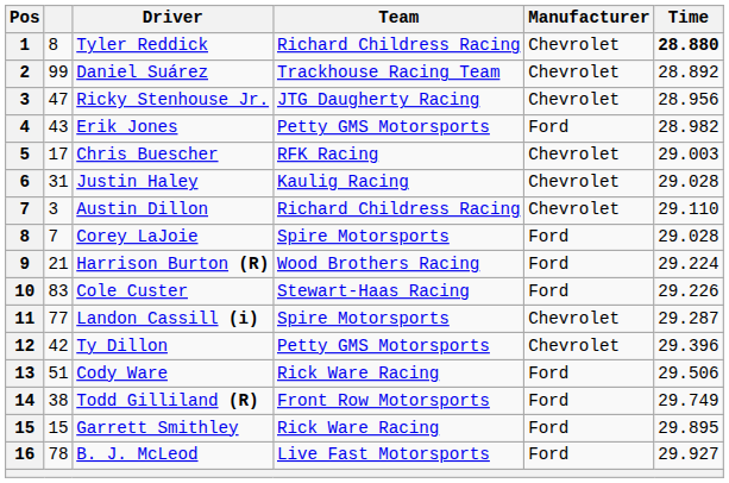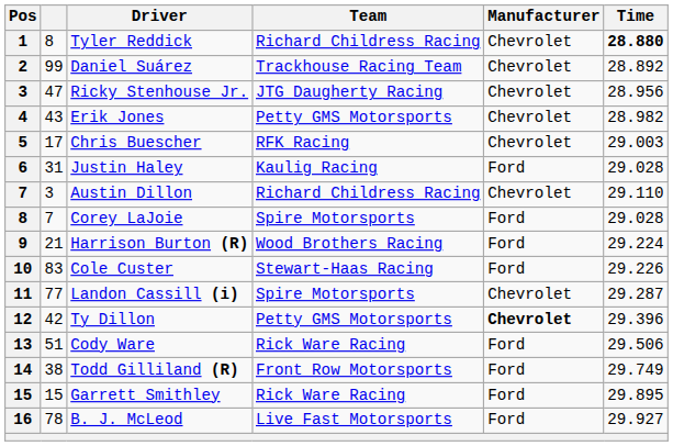 <table class="wikitable" style="font-size:95%">
 <tr>
 <th>Pos</th>
 <th></th>
 <th>Driver</th>
 <th>Team</th>
 <th>Manufacturer</th>
 <th>Time</th>
 </tr>
 <tr>
 <th>1</th>
 <td>8</td>
 <td><a href='#'>Tyler Reddick</a></td>
 <td><a href='#'>Richard Childress Racing</a></td>
 <td>Chevrolet</td>
 <td><strong>28.880</strong></td>
 </tr>
 <tr>
 <th>2</th>
 <td>99</td>
 <td><a href='#'>Daniel Suárez</a></td>
 <td><a href='#'>Trackhouse Racing Team</a></td>
 <td>Chevrolet</td>
 <td>28.892</td>
 </tr>
 <tr>
 <th>3</th>
 <td>47</td>
 <td><a href='#'>Ricky Stenhouse Jr.</a></td>
 <td><a href='#'>JTG Daugherty Racing</a></td>
 <td>Chevrolet</td>
 <td>28.956</td>
 </tr>
 <tr>
 <th>4</th>
 <td>43</td>
 <td><a href='#'>Erik Jones</a></td>
 <td><a href='#'>Petty GMS Motorsports</a></td>
-<td>Ford</td>
+<td>Chevrolet</td>
 <td>28.982</td>
 </tr>
 <tr>
 <th>5</th>
 <td>17</td>
 <td><a href='#'>Chris Buescher</a></td>
 <td><a href='#'>RFK Racing</a></td>
 <td>Chevrolet</td>
 <td>29.003</td>
 </tr>
 <tr>
 <th>6</th>
 <td>31</td>
 <td><a href='#'>Justin Haley</a></td>
 <td><a href='#'>Kaulig Racing</a></td>
-<td>Chevrolet</td>
+<td>Ford</td>
 <td>29.028</td>
 </tr>
 <tr>
 <th>7</th>
 <td>3</td>
 <td><a href='#'>Austin Dillon</a></td>
 <td><a href='#'>Richard Childress Racing</a></td>
 <td>Chevrolet</td>
 <td>29.110</td>
 </tr>
 <tr>
 <th>8</th>
 <td>7</td>
 <td><a href='#'>Corey LaJoie</a></td>
 <td><a href='#'>Spire Motorsports</a></td>
 <td>Ford</td>
 <td>29.028</td>
 </tr>
 <tr>
 <th>9</th>
 <td>21</td>
 <td><a href='#'>Harrison Burton</a> <strong>(R)</strong></td>
 <td><a href='#'>Wood Brothers Racing</a></td>
 <td>Ford</td>
 <td>29.224</td>
 </tr>
 <tr>
 <th>10</th>
 <td>83</td>
 <td><a href='#'>Cole Custer</a></td>
 <td><a href='#'>Stewart-Haas Racing</a></td>
 <td>Ford</td>
 <td>29.226</td>
 </tr>
 <tr>
 <th>11</th>
 <td>77</td>
 <td><a href='#'>Landon Cassill</a> <strong>(i)</strong></td>
 <td><a href='#'>Spire Motorsports</a></td>
 <td>Chevrolet</td>
 <td>29.287</td>
 </tr>
 <tr>
 <th>12</th>
 <td>42</td>
 <td><a href='#'>Ty Dillon</a></td>
 <td><a href='#'>Petty GMS Motorsports</a></td>
-<td>Chevrolet</td>
+<td><strong>Chevrolet</strong></td>
 <td>29.396</td>
 </tr>
 <tr>
 <th>13</th>
 <td>51</td>
 <td><a href='#'>Cody Ware</a></td>
 <td><a href='#'>Rick Ware Racing</a></td>
 <td>Ford</td>
 <td>29.506</td>
 </tr>
 <tr>
 <th>14</th>
 <td>38</td>
 <td><a href='#'>Todd Gilliland</a> <strong>(R)</strong></td>
 <td><a href='#'>Front Row Motorsports</a></td>
 <td>Ford</td>
 <td>29.749</td>
 </tr>
 <tr>
 <th>15</th>
 <td>15</td>
 <td><a href='#'>Garrett Smithley</a></td>
 <td><a href='#'>Rick Ware Racing</a></td>
 <td>Ford</td>
 <td>29.895</td>
 </tr>
 <tr>
 <th>16</th>
 <td>78</td>
 <td><a href='#'>B. J. McLeod</a></td>
 <td><a href='#'>Live Fast Motorsports</a></td>
 <td>Ford</td>
 <td>29.927</td>
 </tr>
 <tr>
 <th colspan="6"></th>
 </tr>
 </table>
